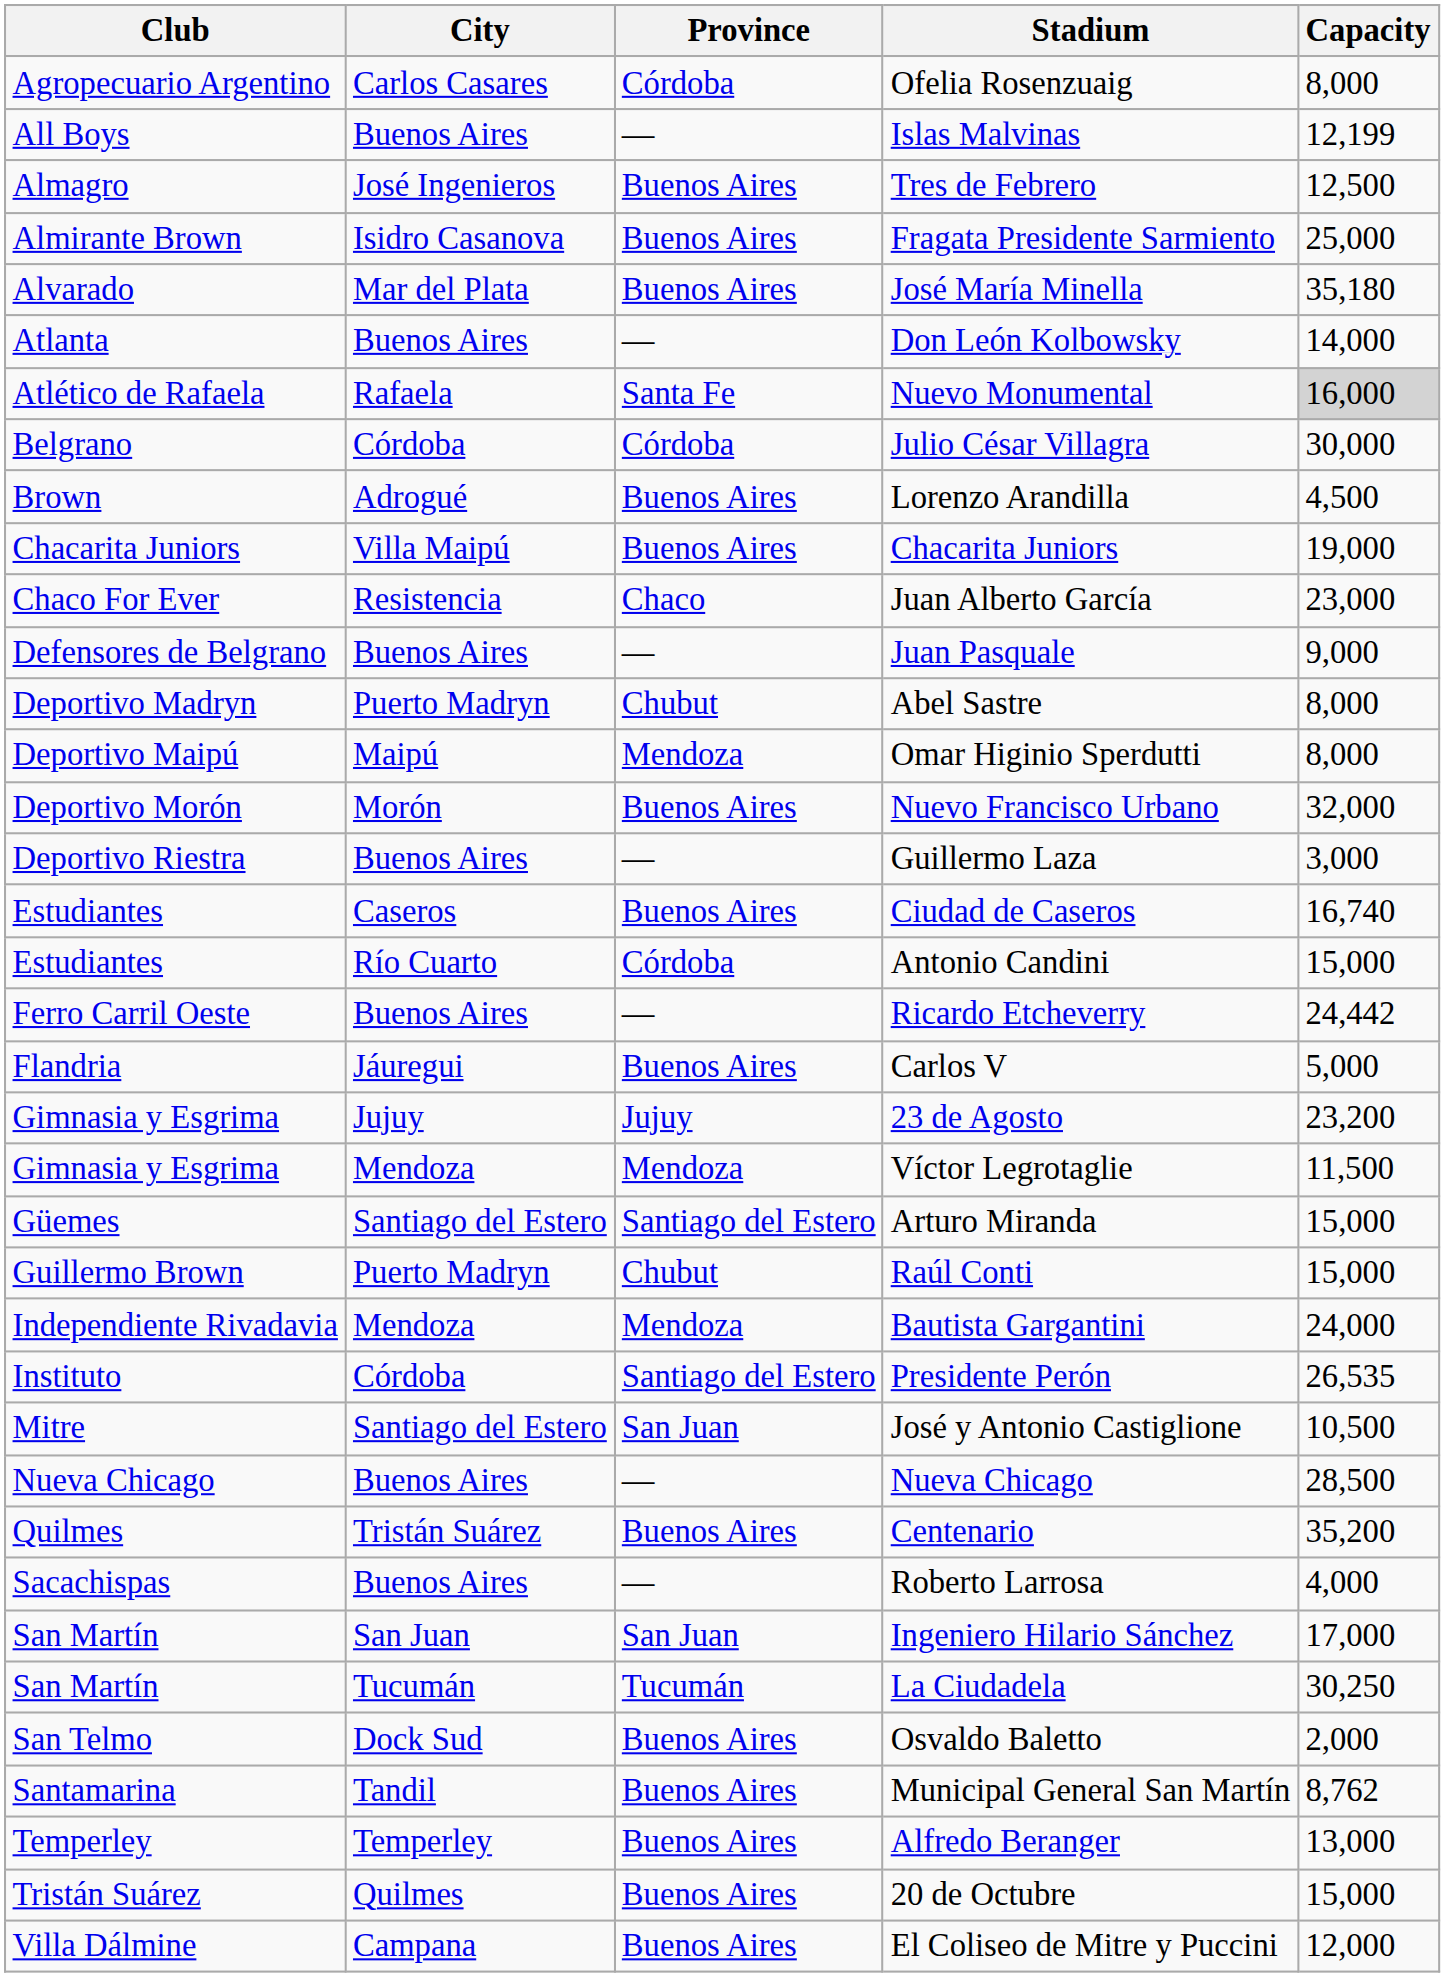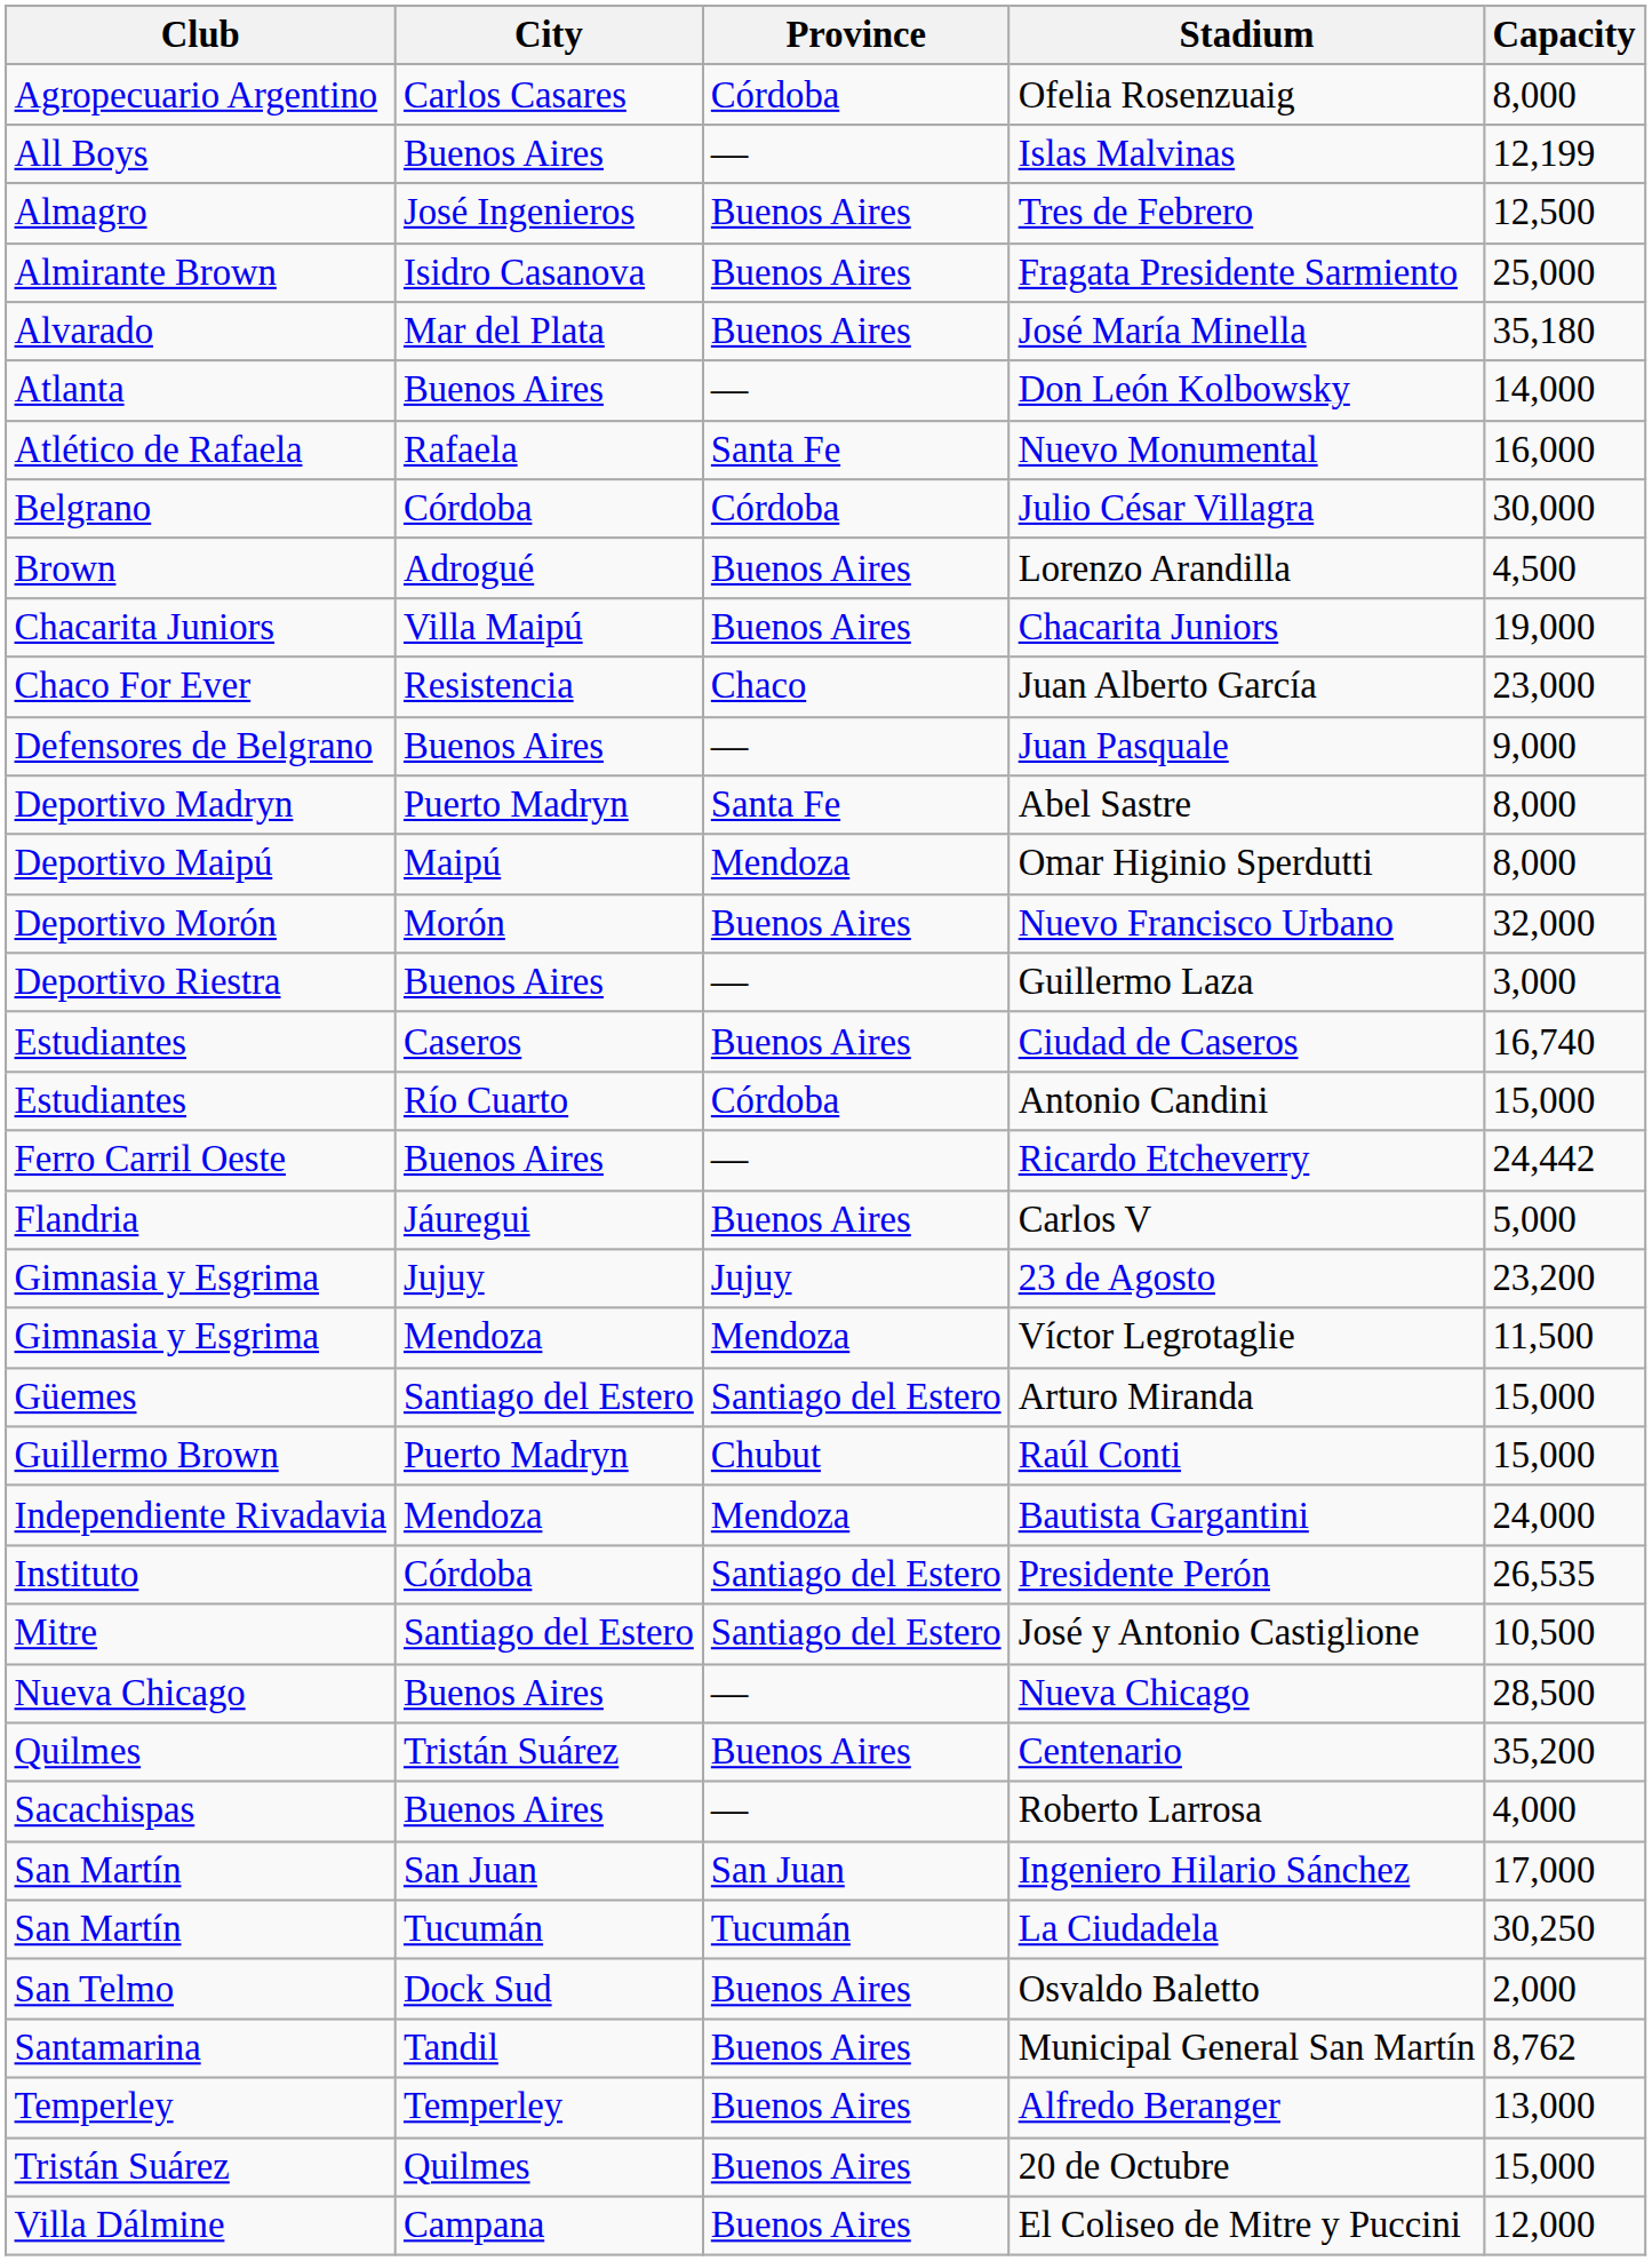 <table class="wikitable sortable">
 <tr>
 <th width=>Club</th>
 <th width=>City</th>
 <th width=>Province</th>
 <th width=>Stadium</th>
 <th width=>Capacity</th>
 </tr>
 <tr>
 <td><a href='#'>Agropecuario Argentino</a></td>
 <td><a href='#'>Carlos Casares</a></td>
 <td><a href='#'>Córdoba</a></td>
 <td>Ofelia Rosenzuaig</td>
 <td>8,000</td>
 </tr>
 <tr>
 <td><a href='#'>All Boys</a></td>
 <td><a href='#'>Buenos Aires</a></td>
 <td>—</td>
 <td><a href='#'>Islas Malvinas</a></td>
 <td>12,199</td>
 </tr>
 <tr>
 <td><a href='#'>Almagro</a></td>
 <td><a href='#'>José Ingenieros</a></td>
 <td><a href='#'>Buenos Aires</a></td>
 <td><a href='#'>Tres de Febrero</a></td>
 <td>12,500</td>
 </tr>
 <tr>
 <td><a href='#'>Almirante Brown</a></td>
 <td><a href='#'>Isidro Casanova</a></td>
 <td><a href='#'>Buenos Aires</a></td>
 <td><a href='#'>Fragata Presidente Sarmiento</a></td>
 <td>25,000</td>
 </tr>
 <tr>
 <td><a href='#'>Alvarado</a></td>
 <td><a href='#'>Mar del Plata</a></td>
 <td><a href='#'>Buenos Aires</a></td>
 <td><a href='#'>José María Minella</a></td>
 <td>35,180</td>
 </tr>
 <tr>
 <td><a href='#'>Atlanta</a></td>
 <td><a href='#'>Buenos Aires</a></td>
 <td>—</td>
 <td><a href='#'>Don León Kolbowsky</a></td>
 <td>14,000</td>
 </tr>
 <tr>
 <td><a href='#'>Atlético de Rafaela</a></td>
 <td><a href='#'>Rafaela</a></td>
 <td><a href='#'>Santa Fe</a></td>
 <td><a href='#'>Nuevo Monumental</a></td>
-<td style="background: lightgrey;">16,000</td>
+<td>16,000</td>
 </tr>
 <tr>
 <td><a href='#'>Belgrano</a></td>
 <td><a href='#'>Córdoba</a></td>
 <td><a href='#'>Córdoba</a></td>
 <td><a href='#'>Julio César Villagra</a></td>
 <td>30,000</td>
 </tr>
 <tr>
 <td><a href='#'>Brown</a></td>
 <td><a href='#'>Adrogué</a></td>
 <td><a href='#'>Buenos Aires</a></td>
 <td>Lorenzo Arandilla</td>
 <td>4,500</td>
 </tr>
 <tr>
 <td><a href='#'>Chacarita Juniors</a></td>
 <td><a href='#'>Villa Maipú</a></td>
 <td><a href='#'>Buenos Aires</a></td>
 <td><a href='#'>Chacarita Juniors</a></td>
 <td>19,000</td>
 </tr>
 <tr>
 <td><a href='#'>Chaco For Ever</a></td>
 <td><a href='#'>Resistencia</a></td>
 <td><a href='#'>Chaco</a></td>
 <td>Juan Alberto García</td>
 <td>23,000</td>
 </tr>
 <tr>
 <td><a href='#'>Defensores de Belgrano</a></td>
 <td><a href='#'>Buenos Aires</a></td>
 <td>—</td>
 <td><a href='#'>Juan Pasquale</a></td>
 <td>9,000</td>
 </tr>
 <tr>
 <td><a href='#'>Deportivo Madryn</a></td>
 <td><a href='#'>Puerto Madryn</a></td>
-<td><a href='#'>Chubut</a></td>
+<td><a href='#'>Santa Fe</a></td>
 <td>Abel Sastre</td>
 <td>8,000</td>
 </tr>
 <tr>
 <td><a href='#'>Deportivo Maipú</a></td>
 <td><a href='#'>Maipú</a></td>
 <td><a href='#'>Mendoza</a></td>
 <td>Omar Higinio Sperdutti</td>
 <td>8,000</td>
 </tr>
 <tr>
 <td><a href='#'>Deportivo Morón</a></td>
 <td><a href='#'>Morón</a></td>
 <td><a href='#'>Buenos Aires</a></td>
 <td><a href='#'>Nuevo Francisco Urbano</a></td>
 <td>32,000</td>
 </tr>
 <tr>
 <td><a href='#'>Deportivo Riestra</a></td>
 <td><a href='#'>Buenos Aires</a></td>
 <td>—</td>
 <td>Guillermo Laza</td>
 <td>3,000</td>
 </tr>
 <tr>
 <td><a href='#'>Estudiantes</a></td>
 <td><a href='#'>Caseros</a></td>
 <td><a href='#'>Buenos Aires</a></td>
 <td><a href='#'>Ciudad de Caseros</a></td>
 <td>16,740</td>
 </tr>
 <tr>
 <td><a href='#'>Estudiantes</a></td>
 <td><a href='#'>Río Cuarto</a></td>
 <td><a href='#'>Córdoba</a></td>
 <td>Antonio Candini</td>
 <td>15,000</td>
 </tr>
 <tr>
 <td><a href='#'>Ferro Carril Oeste</a></td>
 <td><a href='#'>Buenos Aires</a></td>
 <td>—</td>
 <td><a href='#'>Ricardo Etcheverry</a></td>
 <td>24,442</td>
 </tr>
 <tr>
 <td><a href='#'>Flandria</a></td>
 <td><a href='#'>Jáuregui</a></td>
 <td><a href='#'>Buenos Aires</a></td>
 <td>Carlos V</td>
 <td>5,000</td>
 </tr>
 <tr>
 <td><a href='#'>Gimnasia y Esgrima</a></td>
 <td><a href='#'>Jujuy</a></td>
 <td><a href='#'>Jujuy</a></td>
 <td><a href='#'>23 de Agosto</a></td>
 <td>23,200</td>
 </tr>
 <tr>
 <td><a href='#'>Gimnasia y Esgrima</a></td>
 <td><a href='#'>Mendoza</a></td>
 <td><a href='#'>Mendoza</a></td>
 <td>Víctor Legrotaglie</td>
 <td>11,500</td>
 </tr>
 <tr>
 <td><a href='#'>Güemes</a></td>
 <td><a href='#'>Santiago del Estero</a></td>
 <td><a href='#'>Santiago del Estero</a></td>
 <td>Arturo Miranda</td>
 <td>15,000</td>
 </tr>
 <tr>
 <td><a href='#'>Guillermo Brown</a></td>
 <td><a href='#'>Puerto Madryn</a></td>
 <td><a href='#'>Chubut</a></td>
 <td><a href='#'>Raúl Conti</a></td>
 <td>15,000</td>
 </tr>
 <tr>
 <td><a href='#'>Independiente Rivadavia</a></td>
 <td><a href='#'>Mendoza</a></td>
 <td><a href='#'>Mendoza</a></td>
 <td><a href='#'>Bautista Gargantini</a></td>
 <td>24,000</td>
 </tr>
 <tr>
 <td><a href='#'>Instituto</a></td>
 <td><a href='#'>Córdoba</a></td>
 <td><a href='#'>Santiago del Estero</a></td>
 <td><a href='#'>Presidente Perón</a></td>
 <td>26,535</td>
 </tr>
 <tr>
 <td><a href='#'>Mitre</a></td>
 <td><a href='#'>Santiago del Estero</a></td>
-<td><a href='#'>San Juan</a></td>
+<td><a href='#'>Santiago del Estero</a></td>
 <td>José y Antonio Castiglione</td>
 <td>10,500</td>
 </tr>
 <tr>
 <td><a href='#'>Nueva Chicago</a></td>
 <td><a href='#'>Buenos Aires</a></td>
 <td>—</td>
 <td><a href='#'>Nueva Chicago</a></td>
 <td>28,500</td>
 </tr>
 <tr>
 <td><a href='#'>Quilmes</a></td>
 <td><a href='#'>Tristán Suárez</a></td>
 <td><a href='#'>Buenos Aires</a></td>
 <td><a href='#'>Centenario</a></td>
 <td>35,200</td>
 </tr>
 <tr>
 <td><a href='#'>Sacachispas</a></td>
 <td><a href='#'>Buenos Aires</a></td>
 <td>—</td>
 <td>Roberto Larrosa</td>
 <td>4,000</td>
 </tr>
 <tr>
 <td><a href='#'>San Martín</a></td>
 <td><a href='#'>San Juan</a></td>
 <td><a href='#'>San Juan</a></td>
 <td><a href='#'>Ingeniero Hilario Sánchez</a></td>
 <td>17,000</td>
 </tr>
 <tr>
 <td><a href='#'>San Martín</a></td>
 <td><a href='#'>Tucumán</a></td>
 <td><a href='#'>Tucumán</a></td>
 <td><a href='#'>La Ciudadela</a></td>
 <td>30,250</td>
 </tr>
 <tr>
 <td><a href='#'>San Telmo</a></td>
 <td><a href='#'>Dock Sud</a></td>
 <td><a href='#'>Buenos Aires</a></td>
 <td>Osvaldo Baletto</td>
 <td>2,000</td>
 </tr>
 <tr>
 <td><a href='#'>Santamarina</a></td>
 <td><a href='#'>Tandil</a></td>
 <td><a href='#'>Buenos Aires</a></td>
 <td>Municipal General San Martín</td>
 <td>8,762</td>
 </tr>
 <tr>
 <td><a href='#'>Temperley</a></td>
 <td><a href='#'>Temperley</a></td>
 <td><a href='#'>Buenos Aires</a></td>
 <td><a href='#'>Alfredo Beranger</a></td>
 <td>13,000</td>
 </tr>
 <tr>
 <td><a href='#'>Tristán Suárez</a></td>
 <td><a href='#'>Quilmes</a></td>
 <td><a href='#'>Buenos Aires</a></td>
 <td>20 de Octubre</td>
 <td>15,000</td>
 </tr>
 <tr>
 <td><a href='#'>Villa Dálmine</a></td>
 <td><a href='#'>Campana</a></td>
 <td><a href='#'>Buenos Aires</a></td>
 <td>El Coliseo de Mitre y Puccini</td>
 <td>12,000</td>
 </tr>
 </table>
